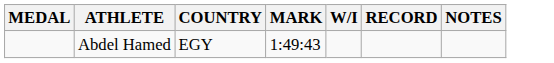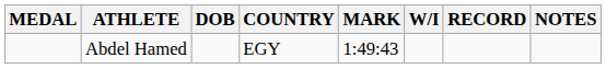 <table class="wikitable">
 <tr>
 <th>MEDAL</th>
 <th>ATHLETE</th>
+<th>DOB</th>
 <th>COUNTRY</th>
 <th>MARK</th>
 <th>W/I</th>
 <th>RECORD</th>
 <th>NOTES</th>
 </tr>
 <tr>
 <td></td>
 <td>Abdel Hamed</td>
+<td></td>
 <td>EGY</td>
 <td>1:49:43</td>
 <td></td>
 <td></td>
 <td></td>
 </tr>
 </table>
